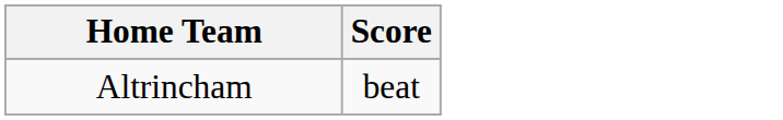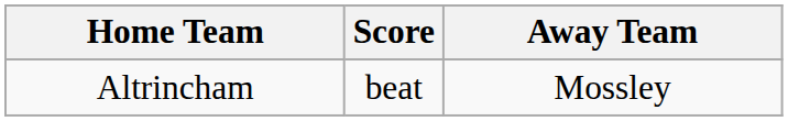 <table class="wikitable" style="text-align:center">
 <tr>
 <th width=150>Home Team</th>
 <th width=20>Score</th>
+<th width=150>Away Team</th>
 </tr>
 <tr>
 <td>Altrincham</td>
 <td>beat</td>
+<td>Mossley</td>
 </tr>
 </table>
